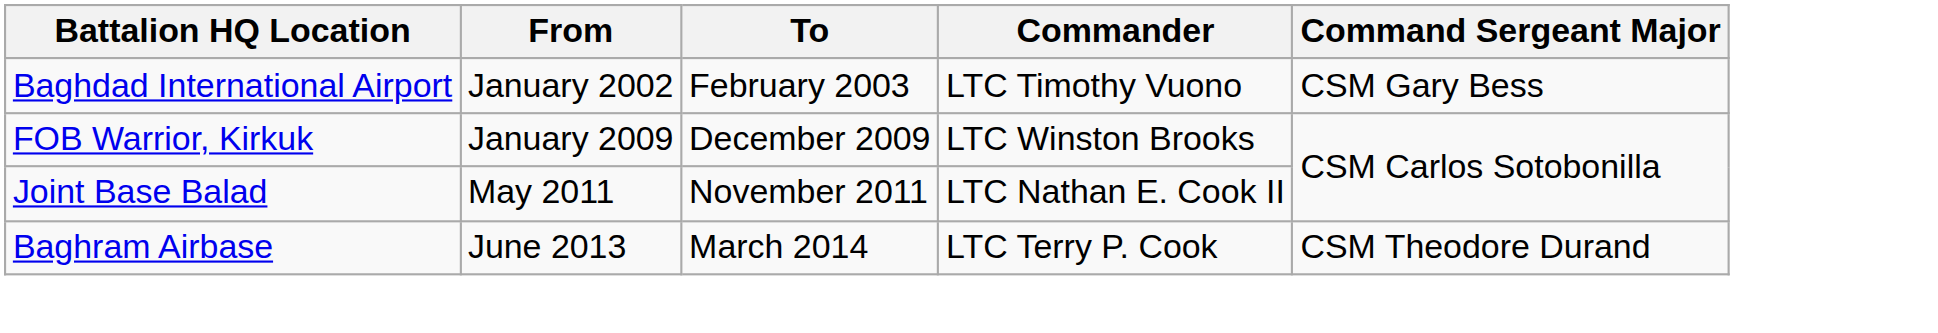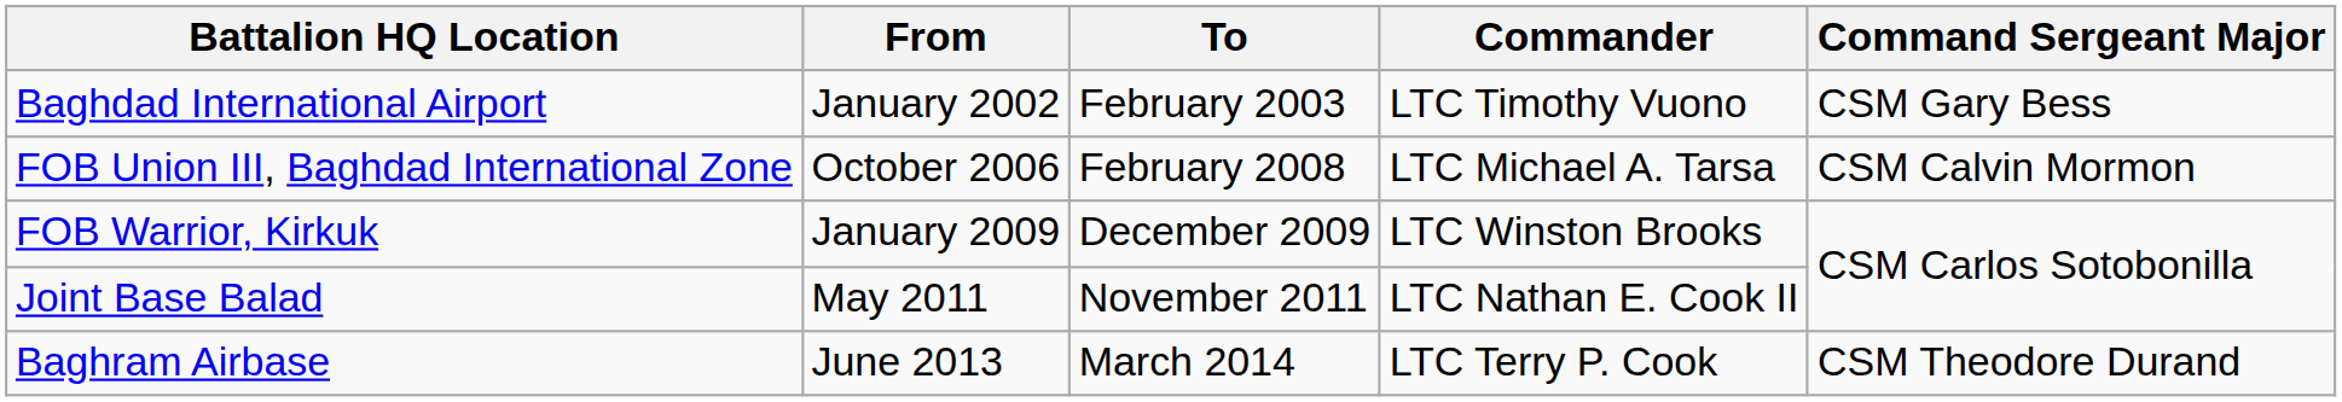 <table class="wikitable">
 <tr>
 <th>Battalion HQ Location</th>
 <th>From</th>
 <th>To</th>
 <th>Commander</th>
 <th>Command Sergeant Major</th>
 </tr>
 <tr>
 <td><a href='#'>Baghdad International Airport</a></td>
 <td>January 2002</td>
 <td>February 2003</td>
 <td>LTC Timothy Vuono</td>
 <td>CSM Gary Bess</td>
+</tr>
+<tr>
+<td><a href='#'>FOB Union III</a>, <a href='#'>Baghdad International Zone</a></td>
+<td>October 2006</td>
+<td>February 2008</td>
+<td>LTC Michael A. Tarsa</td>
+<td>CSM Calvin Mormon</td>
 </tr>
 <tr>
 <td><a href='#'>FOB Warrior, Kirkuk</a></td>
 <td>January 2009</td>
 <td>December 2009</td>
 <td>LTC Winston Brooks</td>
 <td rowspan="2">CSM Carlos Sotobonilla</td>
 </tr>
 <tr>
 <td><a href='#'>Joint Base Balad</a></td>
 <td>May 2011</td>
 <td>November 2011</td>
 <td>LTC Nathan E. Cook II</td>
 </tr>
 <tr>
 <td><a href='#'>Baghram Airbase</a></td>
 <td>June 2013</td>
 <td>March 2014</td>
 <td>LTC Terry P. Cook</td>
 <td>CSM Theodore Durand</td>
 </tr>
 </table>
